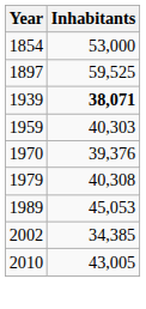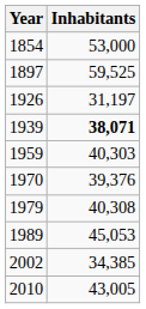 <table class="wikitable">
 <tr class="hintergrundfarbe5">
 <th>Year</th>
 <th>Inhabitants</th>
 </tr>
 <tr>
 <td>1854</td>
 <td align="right">53,000</td>
 </tr>
 <tr>
 <td>1897</td>
 <td align="right">59,525</td>
+</tr>
+<tr>
+<td>1926</td>
+<td align="right">31,197</td>
 </tr>
 <tr>
 <td>1939</td>
 <td align="right"><strong>38,071</strong></td>
 </tr>
 <tr>
 <td>1959</td>
 <td align="right">40,303</td>
 </tr>
 <tr>
 <td>1970</td>
 <td align="right">39,376</td>
 </tr>
 <tr>
 <td>1979</td>
 <td align="right">40,308</td>
 </tr>
 <tr>
 <td>1989</td>
 <td align="right">45,053</td>
 </tr>
 <tr>
 <td>2002</td>
 <td align="right">34,385</td>
 </tr>
 <tr>
 <td>2010</td>
 <td align="right">43,005</td>
 </tr>
 </table>
